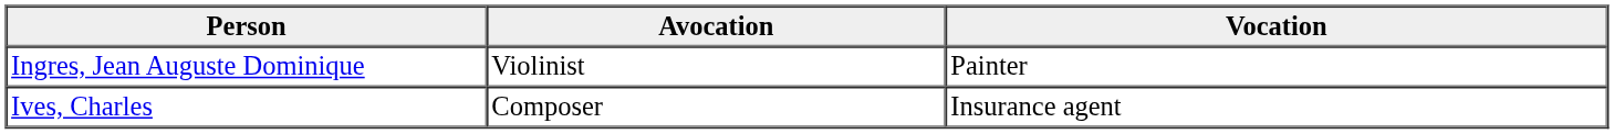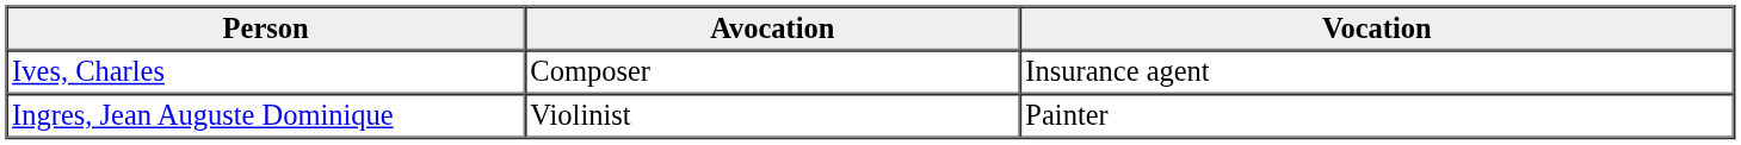 <table border=1 cellpadding=2 cellspacing=0 width=75%>
 <tr style="background:#efefef">
 <th width=30%>Person</th>
 <th>Avocation</th>
 <th>Vocation</th>
 </tr>
 <tr>
+<td><a href='#'>Ives, Charles</a></td>
+<td>Composer</td>
+<td>Insurance agent</td>
+</tr>
+<tr>
 <td><a href='#'>Ingres, Jean Auguste Dominique</a></td>
 <td>Violinist</td>
 <td>Painter</td>
 </tr>
-<tr>
-<td><a href='#'>Ives, Charles</a></td>
-<td>Composer</td>
-<td>Insurance agent</td>
-</tr>
 </table>
